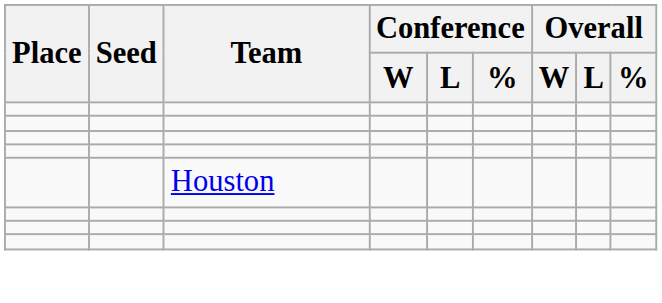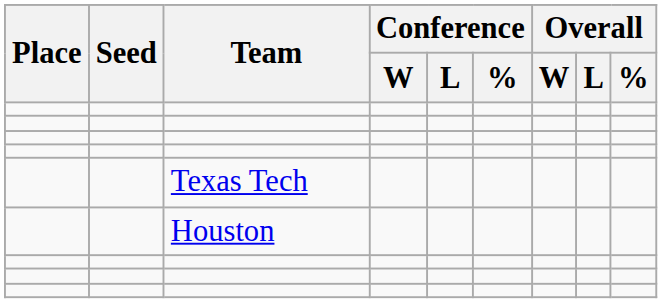 <table class=wikitable>
 <tr>
 <th rowspan ="2">Place</th>
 <th rowspan ="2">Seed</th>
 <th rowspan ="2" width= "100pt">Team</th>
 <th colspan = "3">Conference</th>
 <th colspan ="3">Overall</th>
 </tr>
 <tr>
 <th>W</th>
 <th>L</th>
 <th>%</th>
 <th>W</th>
 <th>L</th>
 <th>%</th>
 </tr>
 <tr>
 <td></td>
 <td></td>
 <td></td>
 <td></td>
 <td></td>
 <td></td>
 <td></td>
 <td></td>
 <td></td>
 </tr>
 <tr>
 <td></td>
 <td></td>
 <td></td>
 <td></td>
 <td></td>
 <td></td>
 <td></td>
 <td></td>
 <td></td>
 </tr>
 <tr>
 <td></td>
 <td></td>
 <td></td>
 <td></td>
 <td></td>
 <td></td>
 <td></td>
 <td></td>
 <td></td>
 </tr>
 <tr>
 <td></td>
 <td></td>
 <td></td>
 <td></td>
 <td></td>
 <td></td>
 <td></td>
 <td></td>
 <td></td>
 </tr>
 <tr>
 <td></td>
 <td></td>
+<td><a href='#'>Texas Tech</a></td>
+<td></td>
+<td></td>
+<td></td>
+<td></td>
+<td></td>
+<td></td>
+</tr>
+<tr>
+<td></td>
+<td></td>
 <td><a href='#'>Houston</a></td>
 <td></td>
 <td></td>
 <td></td>
 <td></td>
 <td></td>
 <td></td>
 </tr>
 <tr>
 <td></td>
 <td></td>
 <td></td>
 <td></td>
 <td></td>
 <td></td>
 <td></td>
 <td></td>
 <td></td>
 </tr>
 <tr>
 <td></td>
 <td></td>
 <td></td>
 <td></td>
 <td></td>
 <td></td>
 <td></td>
 <td></td>
 <td></td>
 </tr>
 <tr>
 <td></td>
 <td></td>
 <td></td>
 <td></td>
 <td></td>
 <td></td>
 <td></td>
 <td></td>
 <td></td>
 </tr>
 </table>
